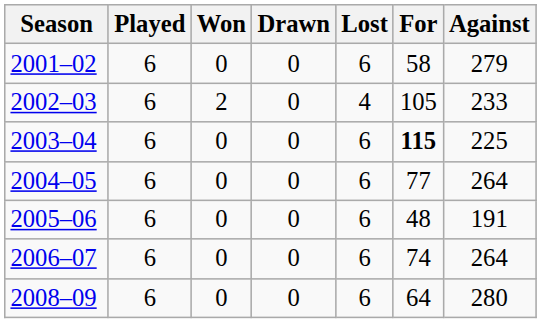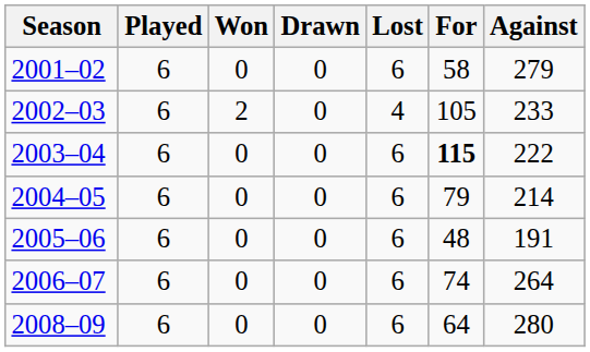 <table class = wikitable>
 <tr>
 <th width="60">Season</th>
 <th width="20">Played</th>
 <th width="20">Won</th>
 <th width="20">Drawn</th>
 <th width="20">Lost</th>
 <th width="20">For</th>
 <th width="20">Against</th>
 </tr>
 <tr align=center>
 <td align=left><a href='#'>2001–02</a></td>
 <td>6</td>
 <td>0</td>
 <td>0</td>
 <td>6</td>
 <td>58</td>
 <td>279</td>
 </tr>
 <tr align=center>
 <td align=left><a href='#'>2002–03</a></td>
 <td>6</td>
 <td>2</td>
 <td>0</td>
 <td>4</td>
 <td>105</td>
 <td>233</td>
 </tr>
 <tr align=center>
 <td align=left><a href='#'>2003–04</a></td>
 <td>6</td>
 <td>0</td>
 <td>0</td>
 <td>6</td>
 <td><strong>115</strong></td>
-<td>225</td>
+<td>222</td>
 </tr>
 <tr align=center>
 <td align=left><a href='#'>2004–05</a></td>
 <td>6</td>
 <td>0</td>
 <td>0</td>
 <td>6</td>
-<td>77</td>
-<td>264</td>
+<td>79</td>
+<td>214</td>
 </tr>
 <tr align=center>
 <td align=left><a href='#'>2005–06</a></td>
 <td>6</td>
 <td>0</td>
 <td>0</td>
 <td>6</td>
 <td>48</td>
 <td>191</td>
 </tr>
 <tr align=center>
 <td align=left><a href='#'>2006–07</a></td>
 <td>6</td>
 <td>0</td>
 <td>0</td>
 <td>6</td>
 <td>74</td>
 <td>264</td>
 </tr>
 <tr align=center>
 <td align=left><a href='#'>2008–09</a></td>
 <td>6</td>
 <td>0</td>
 <td>0</td>
 <td>6</td>
 <td>64</td>
 <td>280</td>
 </tr>
 </table>
